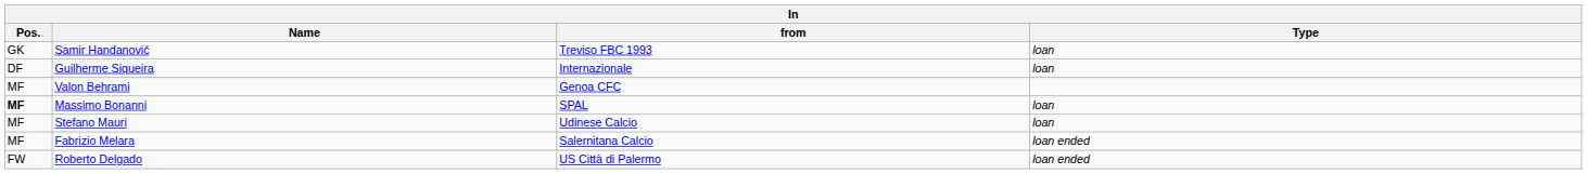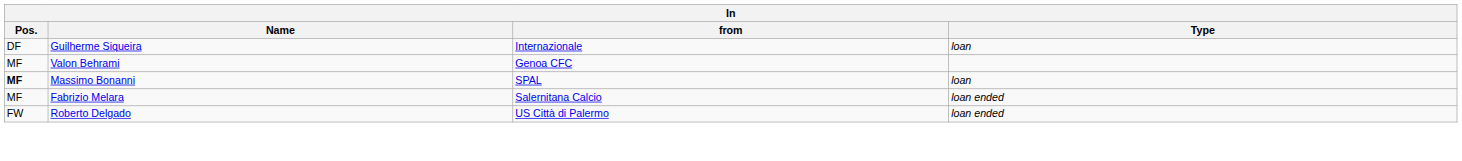 <table class="wikitable" style="font-size:90%;width:99%;">
 <tr>
 <th colspan="4">In</th>
 </tr>
 <tr>
 <th width=3%>Pos.</th>
 <th width=32%>Name</th>
 <th width=30%>from</th>
 <th width=35%>Type</th>
-</tr>
-<tr>
-<td>GK</td>
-<td><a href='#'>Samir Handanovič</a></td>
-<td><a href='#'>Treviso FBC 1993</a></td>
-<td><em>loan</em></td>
 </tr>
 <tr>
 <td>DF</td>
 <td><a href='#'>Guilherme Siqueira</a></td>
 <td><a href='#'>Internazionale</a></td>
 <td><em>loan</em></td>
 </tr>
 <tr>
 <td>MF</td>
 <td><a href='#'>Valon Behrami</a></td>
 <td><a href='#'>Genoa CFC</a></td>
 <td></td>
 </tr>
 <tr>
 <td><strong>MF</strong></td>
 <td><a href='#'>Massimo Bonanni</a></td>
 <td><a href='#'>SPAL</a></td>
 <td><em>loan</em></td>
 </tr>
 <tr>
 <td>MF</td>
-<td><a href='#'>Stefano Mauri</a></td>
-<td><a href='#'>Udinese Calcio</a></td>
-<td><em>loan</em></td>
-</tr>
-<tr>
-<td>MF</td>
 <td><a href='#'>Fabrizio Melara</a></td>
 <td><a href='#'>Salernitana Calcio</a></td>
 <td><em>loan ended</em></td>
 </tr>
 <tr>
 <td>FW</td>
 <td><a href='#'>Roberto Delgado</a></td>
 <td><a href='#'>US Città di Palermo</a></td>
 <td><em>loan ended</em></td>
 </tr>
 </table>
